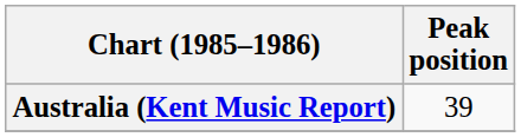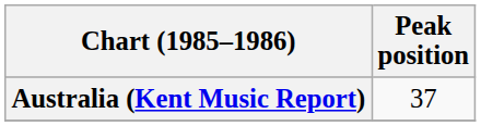 <table class="wikitable sortable plainrowheaders" style="text-align:center">
 <tr>
 <th scope="col">Chart (1985–1986)</th>
 <th scope="col">Peak<br>position</th>
 </tr>
 <tr>
 <th scope="row">Australia (<a href='#'>Kent Music Report</a>)</th>
-<td>39</td>
+<td>37</td>
 </tr>
 <tr>
 </tr>
 <tr>
 </tr>
 <tr>
 </tr>
 <tr>
 </tr>
 <tr>
 </tr>
 <tr>
 </tr>
 </table>
